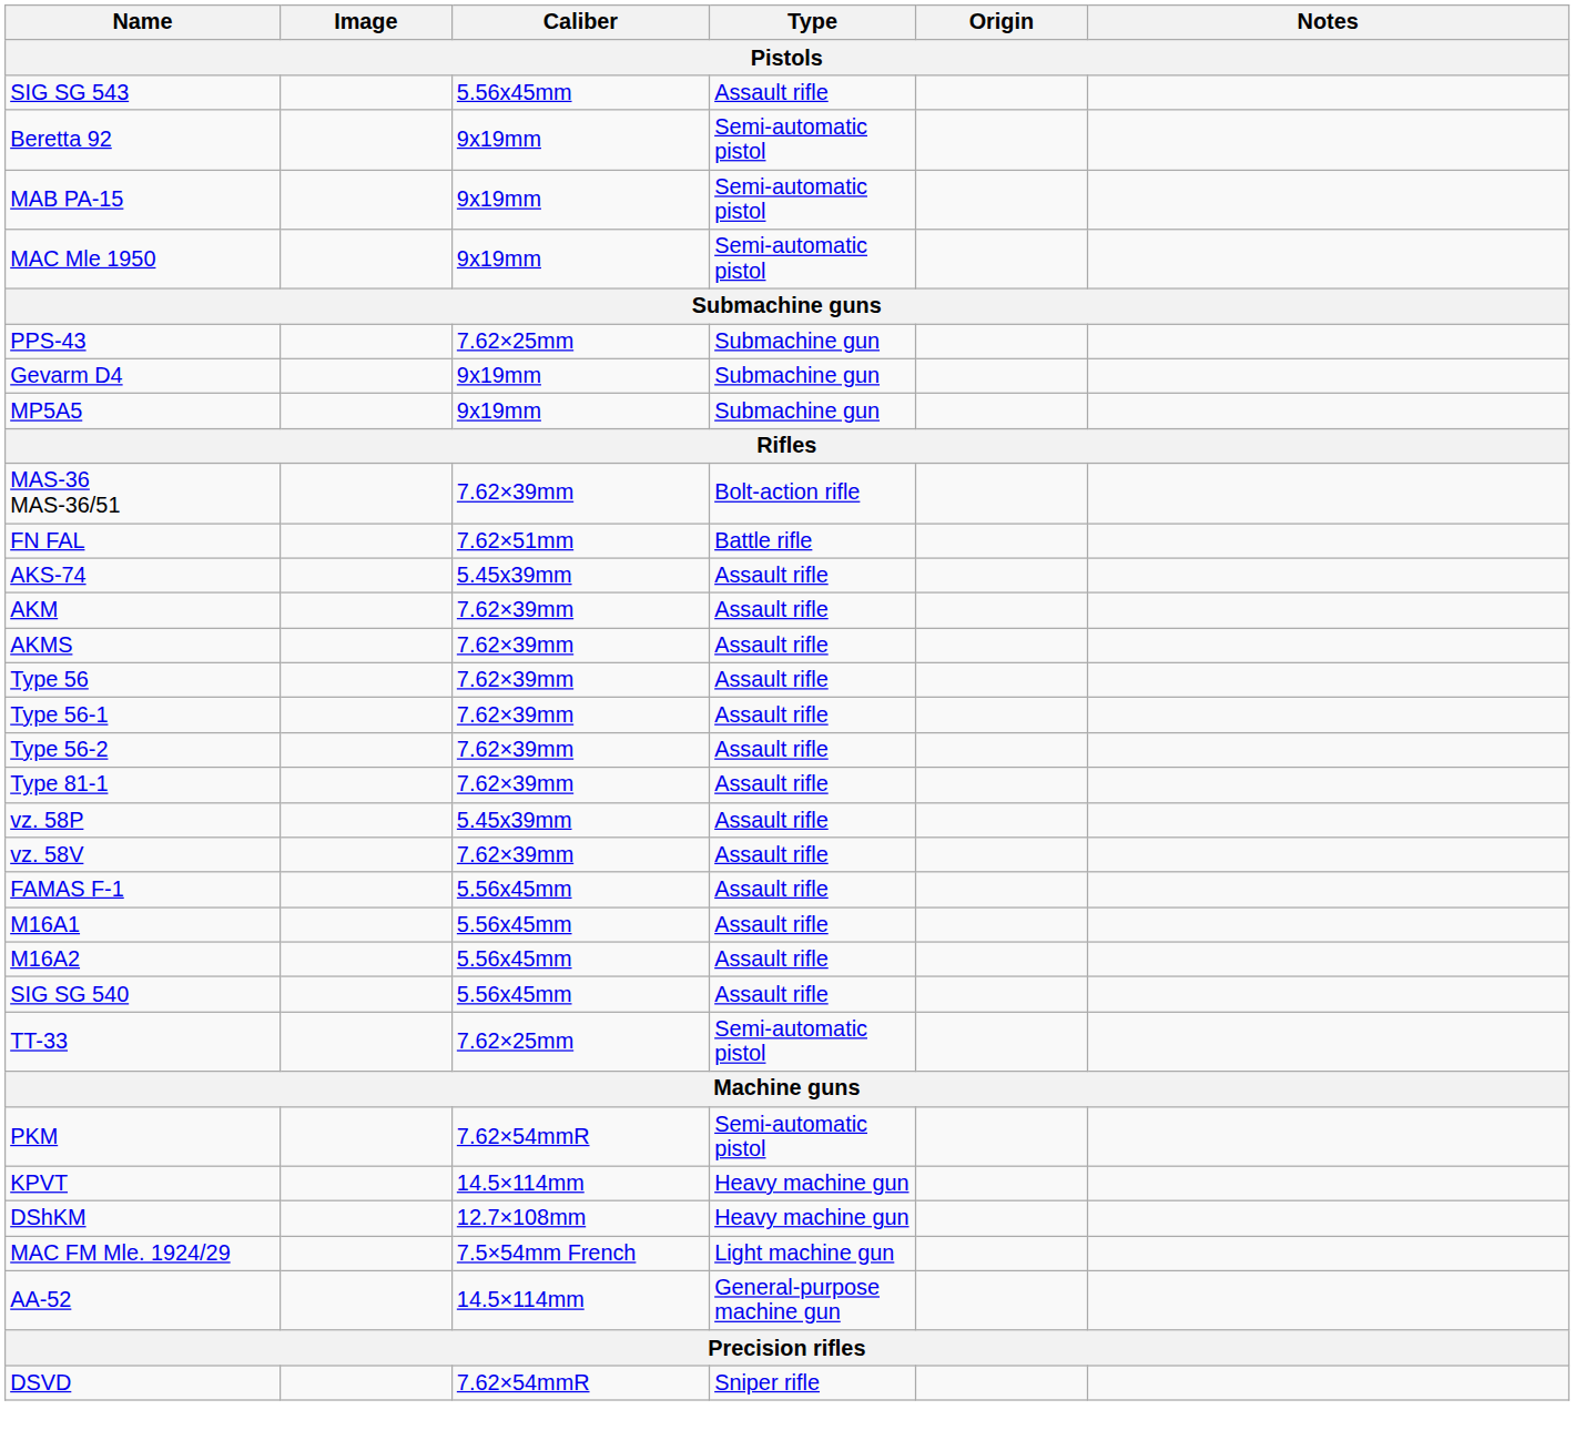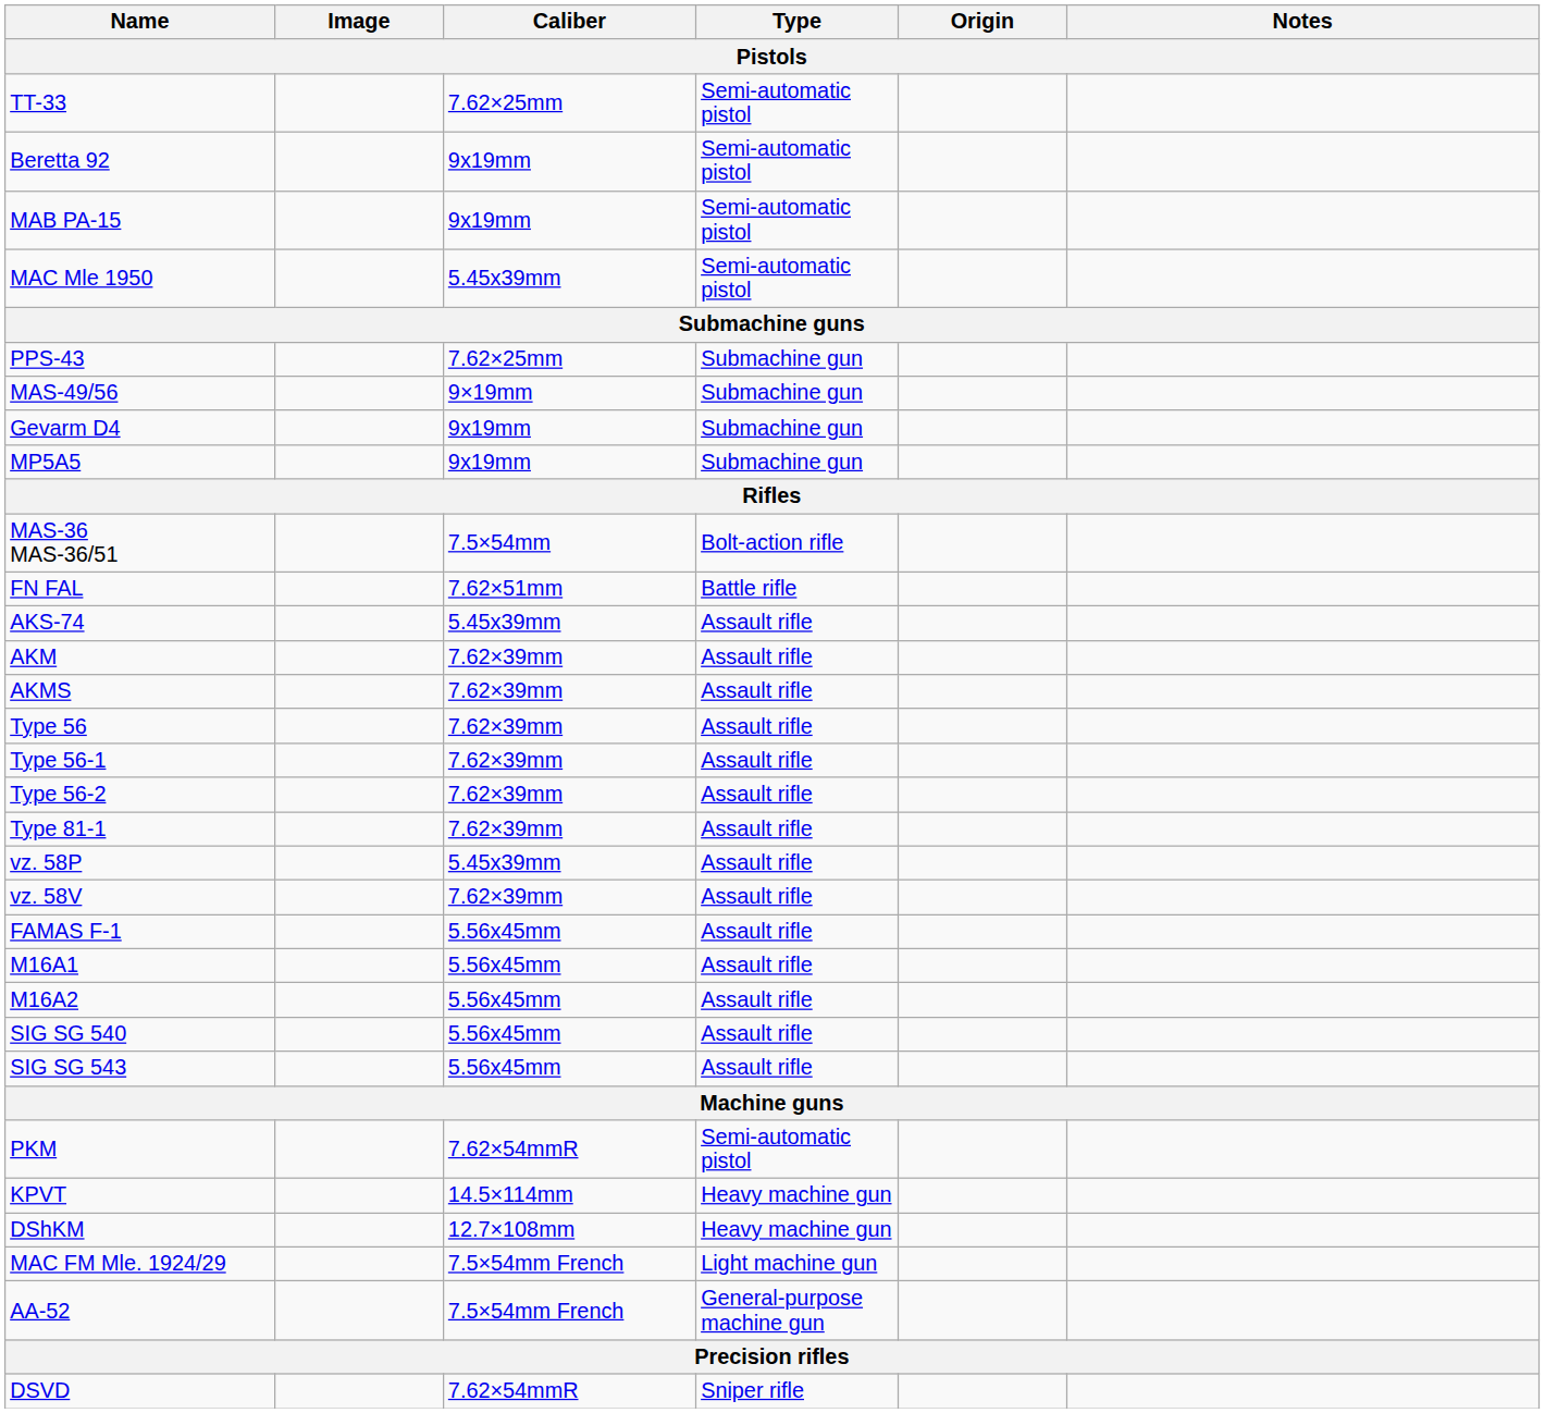 <table class="wikitable" style="width:90%;">
 <tr>
 <th width=16%>Name</th>
 <th width=10%>Image</th>
 <th width=15%>Caliber</th>
 <th width=12%>Type</th>
 <th width=10%>Origin</th>
 <th width=28%>Notes</th>
 </tr>
 <tr>
 <th colspan="6">Pistols</th>
 </tr>
 <tr>
-<td><a href='#'>SIG SG 543</a></td>
+<td><a href='#'>TT-33</a></td>
 <td></td>
-<td><a href='#'>5.56x45mm</a></td>
-<td><a href='#'>Assault rifle</a></td>
+<td><a href='#'>7.62×25mm</a></td>
+<td><a href='#'>Semi-automatic pistol</a></td>
 <td></td>
 <td></td>
 </tr>
 <tr>
 <td><a href='#'>Beretta 92</a></td>
 <td></td>
 <td><a href='#'>9x19mm</a></td>
 <td><a href='#'>Semi-automatic pistol</a></td>
 <td></td>
 <td></td>
 </tr>
 <tr>
 <td><a href='#'>MAB PA-15</a></td>
 <td></td>
 <td><a href='#'>9x19mm</a></td>
 <td><a href='#'>Semi-automatic pistol</a></td>
 <td></td>
 <td></td>
 </tr>
 <tr>
 <td><a href='#'>MAC Mle 1950</a></td>
 <td></td>
-<td><a href='#'>9x19mm</a></td>
+<td><a href='#'>5.45x39mm</a></td>
 <td><a href='#'>Semi-automatic pistol</a></td>
 <td></td>
 <td></td>
 </tr>
 <tr>
 <th colspan="6">Submachine guns</th>
 </tr>
 <tr>
 <td><a href='#'>PPS-43</a></td>
 <td></td>
 <td><a href='#'>7.62×25mm</a></td>
+<td><a href='#'>Submachine gun</a></td>
+<td></td>
+<td></td>
+</tr>
+<tr>
+<td><a href='#'>MAS-49/56</a></td>
+<td></td>
+<td><a href='#'>9×19mm</a></td>
 <td><a href='#'>Submachine gun</a></td>
 <td></td>
 <td></td>
 </tr>
 <tr>
 <td><a href='#'>Gevarm D4</a></td>
 <td></td>
 <td><a href='#'>9x19mm</a></td>
 <td><a href='#'>Submachine gun</a></td>
 <td></td>
 <td></td>
 </tr>
 <tr>
 <td><a href='#'>MP5A5</a></td>
 <td></td>
 <td><a href='#'>9x19mm</a></td>
 <td><a href='#'>Submachine gun</a></td>
 <td></td>
 <td></td>
 </tr>
 <tr>
 <th colspan="6">Rifles</th>
 </tr>
 <tr>
 <td><a href='#'>MAS-36</a><br>MAS-36/51</td>
 <td></td>
-<td><a href='#'>7.62×39mm</a></td>
+<td><a href='#'>7.5×54mm</a></td>
 <td><a href='#'>Bolt-action rifle</a></td>
 <td></td>
 <td></td>
 </tr>
 <tr>
 <td><a href='#'>FN FAL</a></td>
 <td></td>
 <td><a href='#'>7.62×51mm</a></td>
 <td><a href='#'>Battle rifle</a></td>
 <td></td>
 <td></td>
 </tr>
 <tr>
 <td><a href='#'>AKS-74</a></td>
 <td></td>
 <td><a href='#'>5.45x39mm</a></td>
 <td><a href='#'>Assault rifle</a></td>
 <td></td>
 <td></td>
 </tr>
 <tr>
 <td><a href='#'>AKM</a></td>
 <td></td>
 <td><a href='#'>7.62×39mm</a></td>
 <td><a href='#'>Assault rifle</a></td>
 <td></td>
 <td></td>
 </tr>
 <tr>
 <td><a href='#'>AKMS</a></td>
 <td></td>
 <td><a href='#'>7.62×39mm</a></td>
 <td><a href='#'>Assault rifle</a></td>
 <td></td>
 <td></td>
 </tr>
 <tr>
 <td><a href='#'>Type 56</a></td>
 <td></td>
 <td><a href='#'>7.62×39mm</a></td>
 <td><a href='#'>Assault rifle</a></td>
 <td></td>
 <td></td>
 </tr>
 <tr>
 <td><a href='#'>Type 56-1</a></td>
 <td></td>
 <td><a href='#'>7.62×39mm</a></td>
 <td><a href='#'>Assault rifle</a></td>
 <td></td>
 <td></td>
 </tr>
 <tr>
 <td><a href='#'>Type 56-2</a></td>
 <td></td>
 <td><a href='#'>7.62×39mm</a></td>
 <td><a href='#'>Assault rifle</a></td>
 <td></td>
 <td></td>
 </tr>
 <tr>
 <td><a href='#'>Type 81-1</a></td>
 <td></td>
 <td><a href='#'>7.62×39mm</a></td>
 <td><a href='#'>Assault rifle</a></td>
 <td></td>
 <td></td>
 </tr>
 <tr>
 <td><a href='#'>vz. 58P</a></td>
 <td></td>
 <td><a href='#'>5.45x39mm</a></td>
 <td><a href='#'>Assault rifle</a></td>
 <td></td>
 <td></td>
 </tr>
 <tr>
 <td><a href='#'>vz. 58V</a></td>
 <td></td>
 <td><a href='#'>7.62×39mm</a></td>
 <td><a href='#'>Assault rifle</a></td>
 <td></td>
 <td></td>
 </tr>
 <tr>
 <td><a href='#'>FAMAS F-1</a></td>
 <td></td>
 <td><a href='#'>5.56x45mm</a></td>
 <td><a href='#'>Assault rifle</a></td>
 <td></td>
 <td></td>
 </tr>
 <tr>
 <td><a href='#'>M16A1</a></td>
 <td></td>
 <td><a href='#'>5.56x45mm</a></td>
 <td><a href='#'>Assault rifle</a></td>
 <td></td>
 <td></td>
 </tr>
 <tr>
 <td><a href='#'>M16A2</a></td>
 <td></td>
 <td><a href='#'>5.56x45mm</a></td>
 <td><a href='#'>Assault rifle</a></td>
 <td></td>
 <td></td>
 </tr>
 <tr>
 <td><a href='#'>SIG SG 540</a></td>
 <td></td>
 <td><a href='#'>5.56x45mm</a></td>
 <td><a href='#'>Assault rifle</a></td>
 <td></td>
 <td></td>
 </tr>
 <tr>
-<td><a href='#'>TT-33</a></td>
+<td><a href='#'>SIG SG 543</a></td>
 <td></td>
-<td><a href='#'>7.62×25mm</a></td>
-<td><a href='#'>Semi-automatic pistol</a></td>
+<td><a href='#'>5.56x45mm</a></td>
+<td><a href='#'>Assault rifle</a></td>
 <td></td>
 <td></td>
 </tr>
 <tr>
 <th colspan="6">Machine guns</th>
 </tr>
 <tr>
 <td><a href='#'>PKM</a></td>
 <td></td>
 <td><a href='#'>7.62×54mmR</a></td>
 <td><a href='#'>Semi-automatic pistol</a></td>
 <td></td>
 <td></td>
 </tr>
 <tr>
 <td><a href='#'>KPVT</a></td>
 <td></td>
 <td><a href='#'>14.5×114mm</a></td>
 <td><a href='#'>Heavy machine gun</a></td>
 <td></td>
 <td></td>
 </tr>
 <tr>
 <td><a href='#'>DShKM</a></td>
 <td></td>
 <td><a href='#'>12.7×108mm</a></td>
 <td><a href='#'>Heavy machine gun</a></td>
 <td></td>
 <td></td>
 </tr>
 <tr>
 <td><a href='#'>MAC FM Mle. 1924/29</a></td>
 <td></td>
 <td><a href='#'>7.5×54mm French</a></td>
 <td><a href='#'>Light machine gun</a></td>
 <td></td>
 <td></td>
 </tr>
 <tr>
 <td><a href='#'>AA-52</a></td>
 <td></td>
-<td><a href='#'>14.5×114mm</a></td>
+<td><a href='#'>7.5×54mm French</a></td>
 <td><a href='#'>General-purpose machine gun</a></td>
 <td></td>
 <td></td>
 </tr>
 <tr>
 <th colspan="6">Precision rifles</th>
 </tr>
 <tr>
 <td><a href='#'>DSVD</a></td>
 <td></td>
 <td><a href='#'>7.62×54mmR</a></td>
 <td><a href='#'>Sniper rifle</a></td>
 <td></td>
 <td></td>
 </tr>
 </table>
